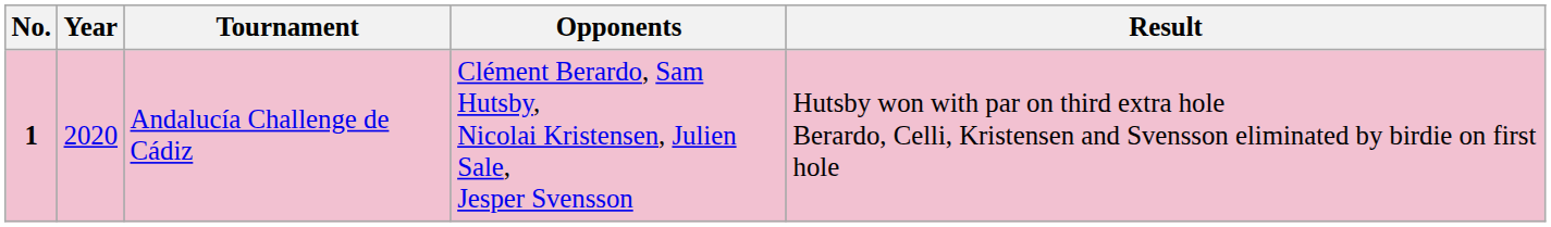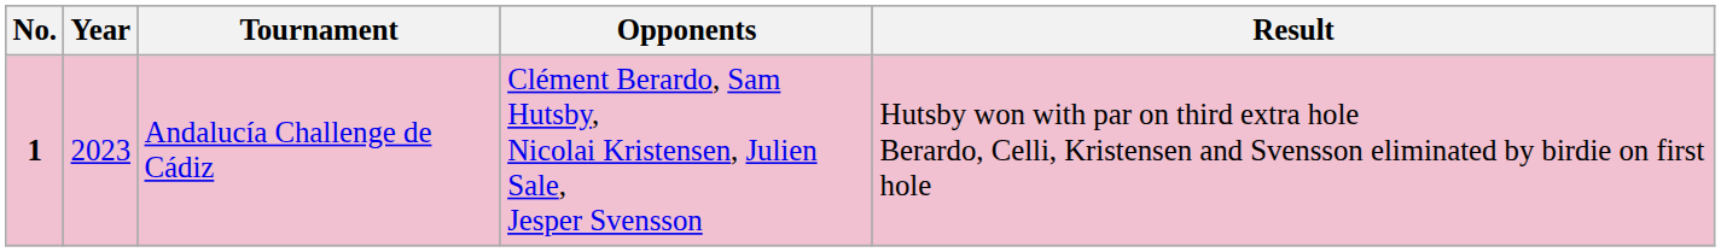 <table class="wikitable" style="font-size:95%;">
 <tr>
 <th>No.</th>
 <th>Year</th>
 <th>Tournament</th>
 <th>Opponents</th>
 <th>Result</th>
 </tr>
 <tr style="background:#F2C1D1;">
 <td align=center><strong>1</strong></td>
-<td><a href='#'>2020</a></td>
+<td><a href='#'>2023</a></td>
 <td><a href='#'>Andalucía Challenge de Cádiz</a></td>
 <td> <a href='#'>Clément Berardo</a>,  <a href='#'>Sam Hutsby</a>,<br> <a href='#'>Nicolai Kristensen</a>,  <a href='#'>Julien Sale</a>,<br> <a href='#'>Jesper Svensson</a></td>
 <td>Hutsby won with par on third extra hole<br>Berardo, Celli, Kristensen and Svensson eliminated by birdie on first hole</td>
 </tr>
 </table>
